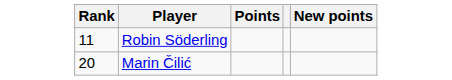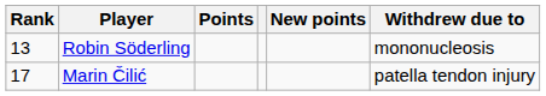 <table class="wikitable sortable" style="margin:1em auto;">
 <tr>
 <th>Rank</th>
 <th>Player</th>
 <th>Points</th>
 <th></th>
 <th>New points</th>
+<th>Withdrew due to</th>
 </tr>
 <tr>
-<td>11</td>
+<td>13</td>
 <td> <a href='#'>Robin Söderling</a></td>
 <td></td>
 <td></td>
 <td></td>
+<td>mononucleosis</td>
 </tr>
 <tr>
-<td>20</td>
+<td>17</td>
 <td> <a href='#'>Marin Čilić</a></td>
 <td></td>
 <td></td>
 <td></td>
+<td>patella tendon injury</td>
 </tr>
 </table>
